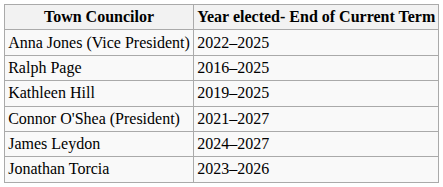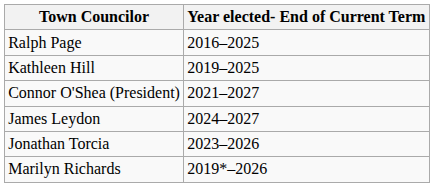 <table class="wikitable">
 <tr>
 <th>Town Councilor</th>
 <th>Year elected- End of Current Term</th>
-</tr>
-<tr>
-<td>Anna Jones (Vice President)</td>
-<td>2022–2025</td>
 </tr>
 <tr>
 <td>Ralph Page</td>
 <td>2016–2025</td>
 </tr>
 <tr>
 <td>Kathleen Hill</td>
 <td>2019–2025</td>
 </tr>
 <tr>
 <td>Connor O'Shea (President)</td>
 <td>2021–2027</td>
 </tr>
 <tr>
 <td>James Leydon</td>
 <td>2024–2027</td>
 </tr>
 <tr>
 <td>Jonathan Torcia</td>
 <td>2023–2026</td>
 </tr>
+<tr>
+<td>Marilyn Richards</td>
+<td>2019*–2026</td>
+</tr>
 </table>
